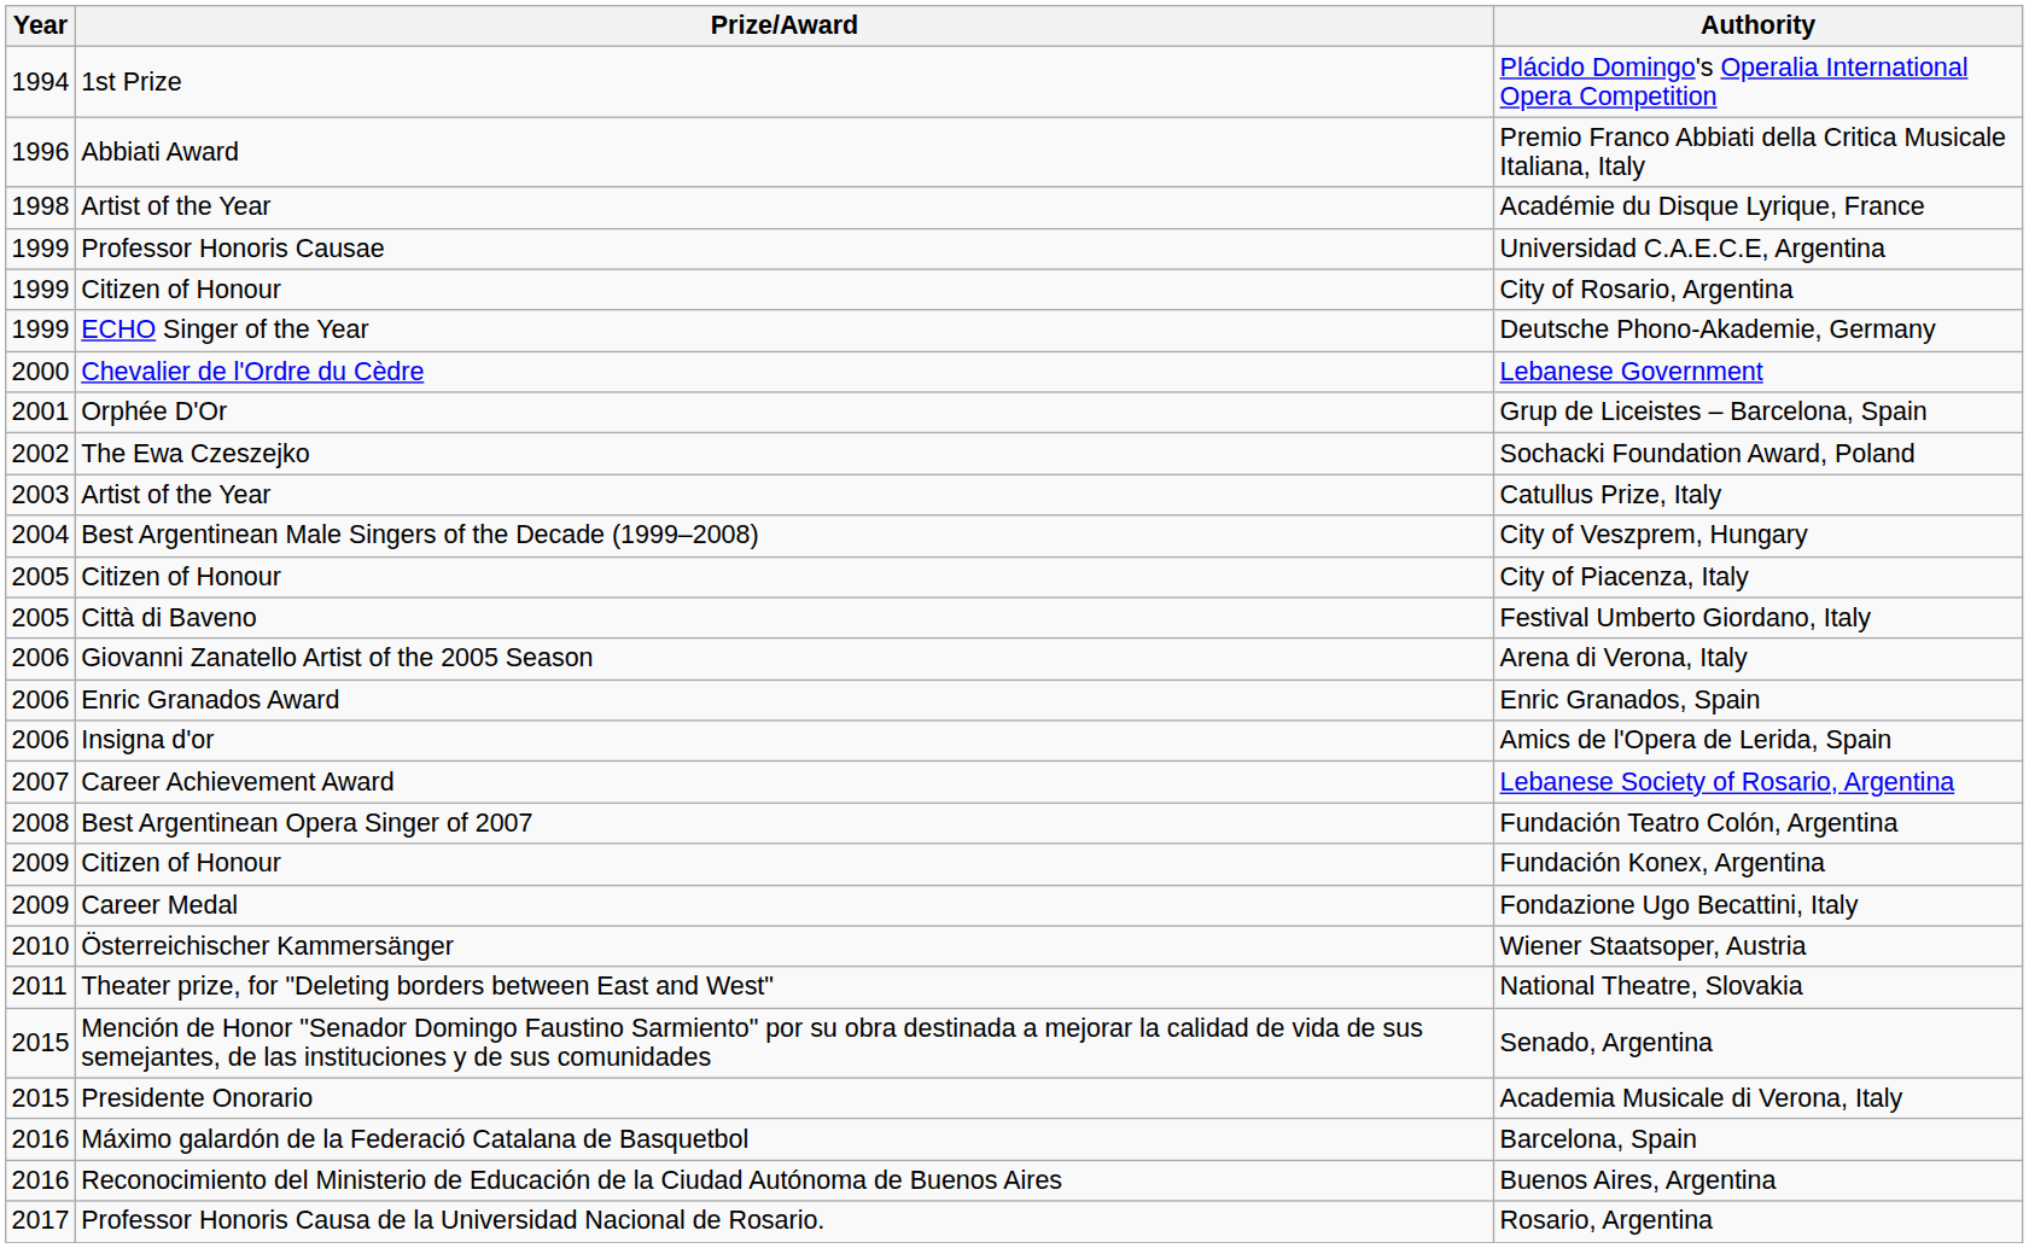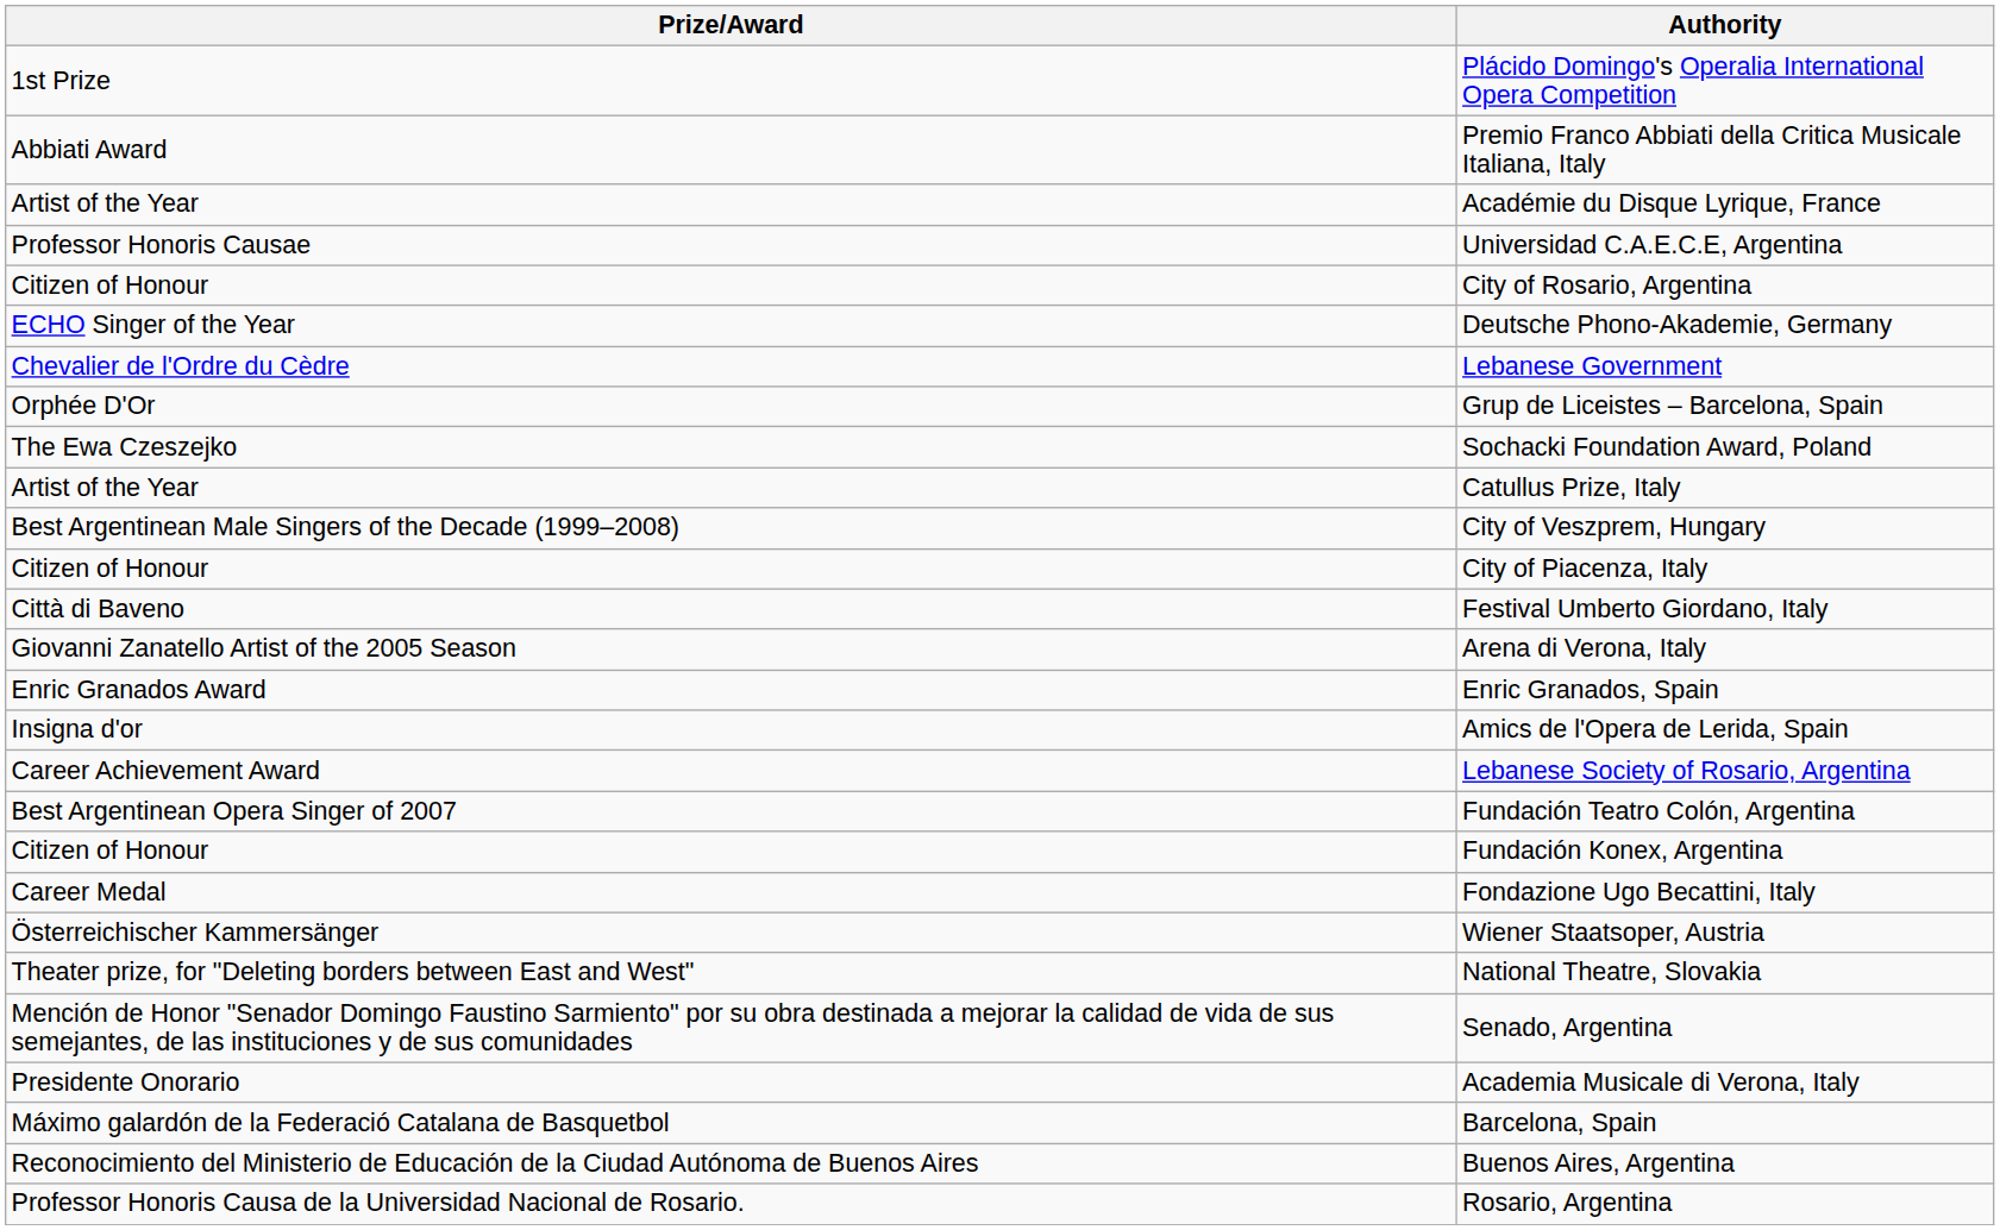 <table class="wikitable sortable">
 <tr>
-<th>Year</th>
 <th>Prize/Award</th>
 <th>Authority</th>
 </tr>
 <tr>
-<td>1994</td>
 <td>1st Prize</td>
 <td><a href='#'>Plácido Domingo</a>'s <a href='#'>Operalia International Opera Competition</a></td>
 </tr>
 <tr>
-<td>1996</td>
 <td>Abbiati Award</td>
 <td>Premio Franco Abbiati della Critica Musicale Italiana, Italy</td>
 </tr>
 <tr>
-<td>1998</td>
 <td>Artist of the Year</td>
 <td>Académie du Disque Lyrique, France</td>
 </tr>
 <tr>
-<td>1999</td>
 <td>Professor Honoris Causae</td>
 <td>Universidad C.A.E.C.E, Argentina</td>
 </tr>
 <tr>
-<td>1999</td>
 <td>Citizen of Honour</td>
 <td>City of Rosario, Argentina</td>
 </tr>
 <tr>
-<td>1999</td>
 <td><a href='#'>ECHO</a> Singer of the Year</td>
 <td>Deutsche Phono-Akademie, Germany</td>
 </tr>
 <tr>
-<td>2000</td>
 <td><a href='#'>Chevalier de l'Ordre du Cèdre</a></td>
 <td><a href='#'>Lebanese Government</a></td>
 </tr>
 <tr>
-<td>2001</td>
 <td>Orphée D'Or</td>
 <td>Grup de Liceistes – Barcelona, Spain</td>
 </tr>
 <tr>
-<td>2002</td>
 <td>The Ewa Czeszejko</td>
 <td>Sochacki Foundation Award, Poland</td>
 </tr>
 <tr>
-<td>2003</td>
 <td>Artist of the Year</td>
 <td>Catullus Prize, Italy</td>
 </tr>
 <tr>
-<td>2004</td>
 <td>Best Argentinean Male Singers of the Decade (1999–2008)</td>
 <td>City of Veszprem, Hungary</td>
 </tr>
 <tr>
-<td>2005</td>
 <td>Citizen of Honour</td>
 <td>City of Piacenza, Italy</td>
 </tr>
 <tr>
-<td>2005</td>
 <td>Città di Baveno</td>
 <td>Festival Umberto Giordano, Italy</td>
 </tr>
 <tr>
-<td>2006</td>
 <td>Giovanni Zanatello Artist of the 2005 Season</td>
 <td>Arena di Verona, Italy</td>
 </tr>
 <tr>
-<td>2006</td>
 <td>Enric Granados Award</td>
 <td>Enric Granados, Spain</td>
 </tr>
 <tr>
-<td>2006</td>
 <td>Insigna d'or</td>
 <td>Amics de l'Opera de Lerida, Spain</td>
 </tr>
 <tr>
-<td>2007</td>
 <td>Career Achievement Award</td>
 <td><a href='#'>Lebanese Society of Rosario, Argentina</a></td>
 </tr>
 <tr>
-<td>2008</td>
 <td>Best Argentinean Opera Singer of 2007</td>
 <td>Fundación Teatro Colón, Argentina</td>
 </tr>
 <tr>
-<td>2009</td>
 <td>Citizen of Honour</td>
 <td>Fundación Konex, Argentina</td>
 </tr>
 <tr>
-<td>2009</td>
 <td>Career Medal</td>
 <td>Fondazione Ugo Becattini, Italy</td>
 </tr>
 <tr>
-<td>2010</td>
 <td>Österreichischer Kammersänger</td>
 <td>Wiener Staatsoper, Austria</td>
 </tr>
 <tr>
-<td>2011</td>
 <td>Theater prize, for "Deleting borders between East and West"</td>
 <td>National Theatre, Slovakia</td>
 </tr>
 <tr>
-<td>2015</td>
 <td>Mención de Honor "Senador Domingo Faustino Sarmiento" por su obra destinada a mejorar la calidad de vida de sus semejantes, de las instituciones y de sus comunidades</td>
 <td>Senado, Argentina</td>
 </tr>
 <tr>
-<td>2015</td>
 <td>Presidente Onorario</td>
 <td>Academia Musicale di Verona, Italy</td>
 </tr>
 <tr>
-<td>2016</td>
 <td>Máximo galardón de la Federació Catalana de Basquetbol</td>
 <td>Barcelona, Spain</td>
 </tr>
 <tr>
-<td>2016</td>
 <td>Reconocimiento del Ministerio de Educación de la Ciudad Autónoma de Buenos Aires</td>
 <td>Buenos Aires, Argentina</td>
 </tr>
 <tr>
-<td>2017</td>
 <td>Professor Honoris Causa de la Universidad Nacional de Rosario.</td>
 <td>Rosario, Argentina</td>
 </tr>
 </table>
